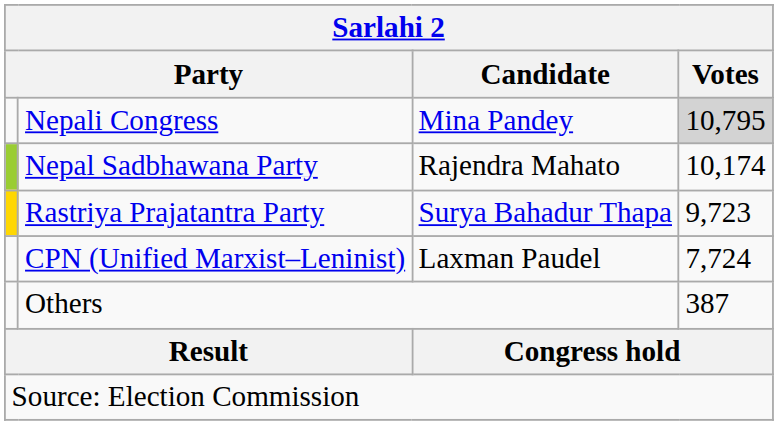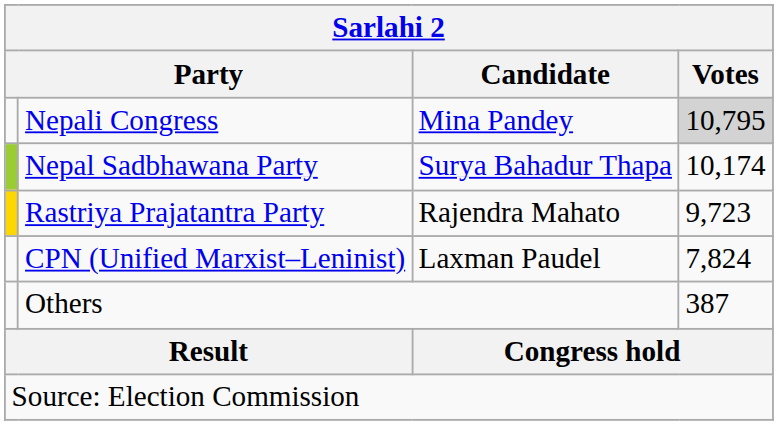 <table class="wikitable">
 <tr>
 <th colspan="4"><a href='#'>Sarlahi 2</a></th>
 </tr>
 <tr>
 <th colspan="2">Party</th>
 <th>Candidate</th>
 <th>Votes</th>
 </tr>
 <tr>
 <td></td>
 <td><a href='#'>Nepali Congress</a></td>
 <td><a href='#'>Mina Pandey</a></td>
 <td style="background: lightgrey;">10,795</td>
 </tr>
 <tr>
 <td style="background-color:yellowgreen"></td>
 <td><a href='#'>Nepal Sadbhawana Party</a></td>
-<td>Rajendra Mahato</td>
+<td><a href='#'>Surya Bahadur Thapa</a></td>
 <td>10,174</td>
 </tr>
 <tr>
 <td style="background-color:gold"></td>
 <td><a href='#'>Rastriya Prajatantra Party</a></td>
-<td><a href='#'>Surya Bahadur Thapa</a></td>
+<td>Rajendra Mahato</td>
 <td>9,723</td>
 </tr>
 <tr>
 <td></td>
 <td><a href='#'>CPN (Unified Marxist–Leninist)</a></td>
 <td>Laxman Paudel</td>
-<td>7,724</td>
+<td>7,824</td>
 </tr>
 <tr>
 <td></td>
 <td colspan="2">Others</td>
 <td>387</td>
 </tr>
 <tr>
 <th colspan="2">Result</th>
 <th colspan="2">Congress hold</th>
 </tr>
 <tr>
 <td colspan="4">Source: Election Commission</td>
 </tr>
 </table>
